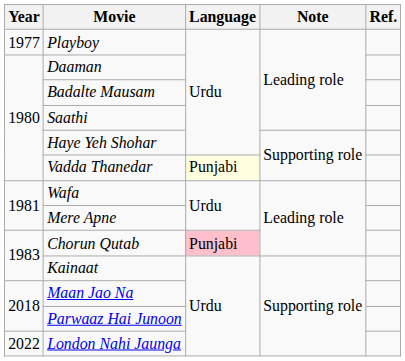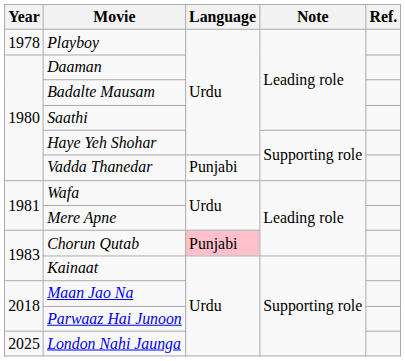 <table class="wikitable sortable">
 <tr>
 <th>Year</th>
 <th>Movie</th>
 <th>Language</th>
 <th>Note</th>
 <th>Ref.</th>
 </tr>
 <tr>
-<td>1977</td>
+<td>1978</td>
 <td><em>Playboy</em></td>
 <td rowspan="5">Urdu</td>
 <td rowspan="4">Leading role</td>
 <td></td>
 </tr>
 <tr>
 <td rowspan="5">1980</td>
 <td><em>Daaman</em></td>
 <td></td>
 </tr>
 <tr>
 <td><em>Badalte Mausam</em></td>
 <td></td>
 </tr>
 <tr>
 <td><em>Saathi</em></td>
 <td></td>
 </tr>
 <tr>
 <td><em>Haye Yeh Shohar</em></td>
 <td rowspan="2">Supporting role</td>
 <td></td>
 </tr>
 <tr>
 <td><em>Vadda Thanedar</em></td>
-<td style="background: lightyellow;">Punjabi</td>
+<td>Punjabi</td>
 <td></td>
 </tr>
 <tr>
 <td rowspan="2">1981</td>
 <td><em>Wafa</em></td>
 <td rowspan="2">Urdu</td>
 <td rowspan="3">Leading role</td>
 <td></td>
 </tr>
 <tr>
 <td><em>Mere Apne</em></td>
 <td></td>
 </tr>
 <tr>
 <td rowspan="2">1983</td>
 <td><em>Chorun Qutab</em></td>
 <td style="background: pink;">Punjabi</td>
 <td></td>
 </tr>
 <tr>
 <td><em>Kainaat</em></td>
 <td rowspan="4">Urdu</td>
 <td rowspan="4">Supporting role</td>
 <td></td>
 </tr>
 <tr>
 <td rowspan="2">2018</td>
 <td><em><a href='#'>Maan Jao Na</a></em></td>
 <td></td>
 </tr>
 <tr>
 <td><em><a href='#'>Parwaaz Hai Junoon</a></em></td>
 <td></td>
 </tr>
 <tr>
-<td>2022</td>
+<td>2025</td>
 <td><em><a href='#'>London Nahi Jaunga</a></em></td>
 <td></td>
 </tr>
 </table>
